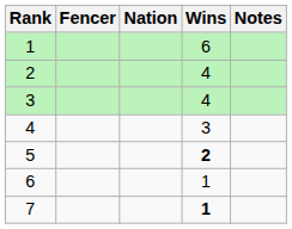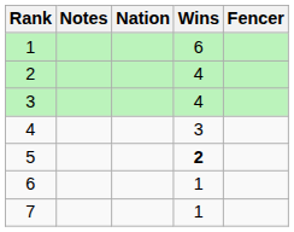 <table class="wikitable sortable" style="text-align:center">
 <tr>
 <th>Rank</th>
-<th>Fencer</th>
+<th>Notes</th>
 <th>Nation</th>
 <th>Wins</th>
-<th>Notes</th>
+<th>Fencer</th>
 </tr>
 <tr bgcolor=bbf3bb>
 <td>1</td>
-<td align=left></td>
+<td></td>
 <td align=left></td>
 <td>6</td>
-<td></td>
+<td align=left></td>
 </tr>
 <tr bgcolor=bbf3bb>
 <td>2</td>
-<td align=left></td>
+<td></td>
 <td align=left></td>
 <td>4</td>
-<td></td>
+<td align=left></td>
 </tr>
 <tr bgcolor=bbf3bb>
 <td>3</td>
-<td align=left></td>
+<td></td>
 <td align=left></td>
 <td>4</td>
-<td></td>
+<td align=left></td>
 </tr>
 <tr>
 <td>4</td>
-<td align=left></td>
+<td></td>
 <td align=left></td>
 <td>3</td>
-<td></td>
+<td align=left></td>
 </tr>
 <tr>
 <td>5</td>
-<td align=left></td>
+<td></td>
 <td align=left></td>
 <td><strong>2</strong></td>
-<td></td>
+<td align=left></td>
 </tr>
 <tr>
 <td>6</td>
-<td align=left></td>
+<td></td>
 <td align=left></td>
 <td>1</td>
-<td></td>
+<td align=left></td>
 </tr>
 <tr>
 <td>7</td>
+<td></td>
 <td align=left></td>
+<td>1</td>
 <td align=left></td>
-<td><strong>1</strong></td>
-<td></td>
 </tr>
 </table>
